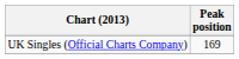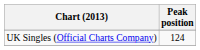 <table class="wikitable plainrowheaders sortable">
 <tr>
 <th scope="col">Chart (2013)</th>
 <th scope="col">Peak<br>position</th>
 </tr>
 <tr>
 </tr>
 <tr>
 <td>UK Singles (<a href='#'>Official Charts Company</a>)</td>
-<td style="text-align:center;">169</td>
+<td style="text-align:center;">124</td>
 </tr>
 <tr>
 </tr>
 </table>
